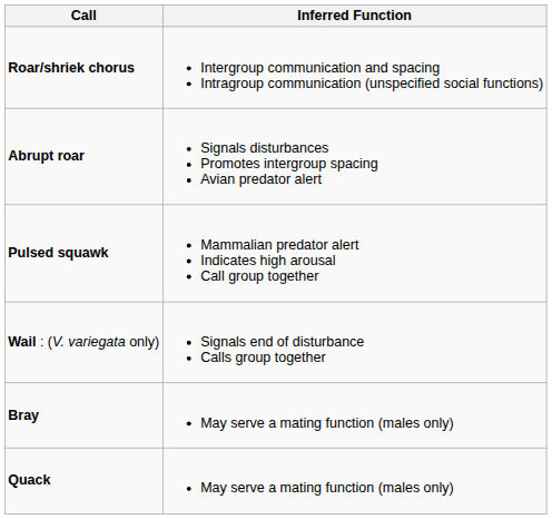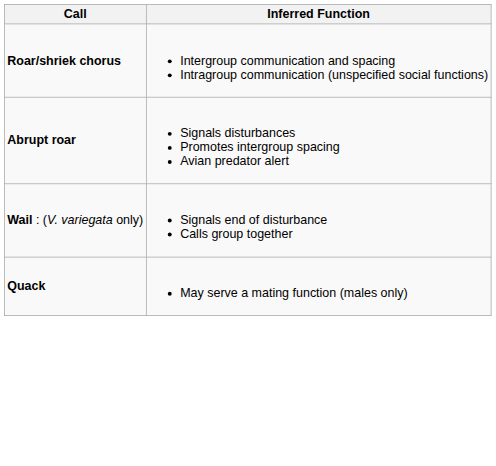 <table class="wikitable" style="text-align:left; vertical-align: top; " align="center">
 <tr>
 <th>Call</th>
 <th>Inferred Function</th>
 </tr>
 <tr>
 <td><strong>Roar/shriek chorus </strong></td>
 <td><br><ul><li>Intergroup communication and spacing</li><li>Intragroup communication (unspecified social functions)</li></ul></td>
 </tr>
 <tr>
 <td><strong>Abrupt roar </strong></td>
 <td><br><ul><li>Signals disturbances</li><li>Promotes intergroup spacing</li><li>Avian predator alert</li></ul></td>
 </tr>
 <tr>
-<td><strong>Pulsed squawk </strong></td>
-<td><br><ul><li>Mammalian predator alert</li><li>Indicates high arousal</li><li>Call group together</li></ul></td>
-</tr>
-<tr>
 <td><strong>Wail </strong>: (<em>V. variegata</em> only)</td>
 <td><br><ul><li>Signals end of disturbance</li><li>Calls group together</li></ul></td>
-</tr>
-<tr>
-<td><strong>Bray </strong></td>
-<td><br><ul><li>May serve a mating function (males only)</li></ul></td>
 </tr>
 <tr>
 <td><strong>Quack </strong></td>
 <td><br><ul><li>May serve a mating function (males only)</li></ul></td>
 </tr>
 </table>
